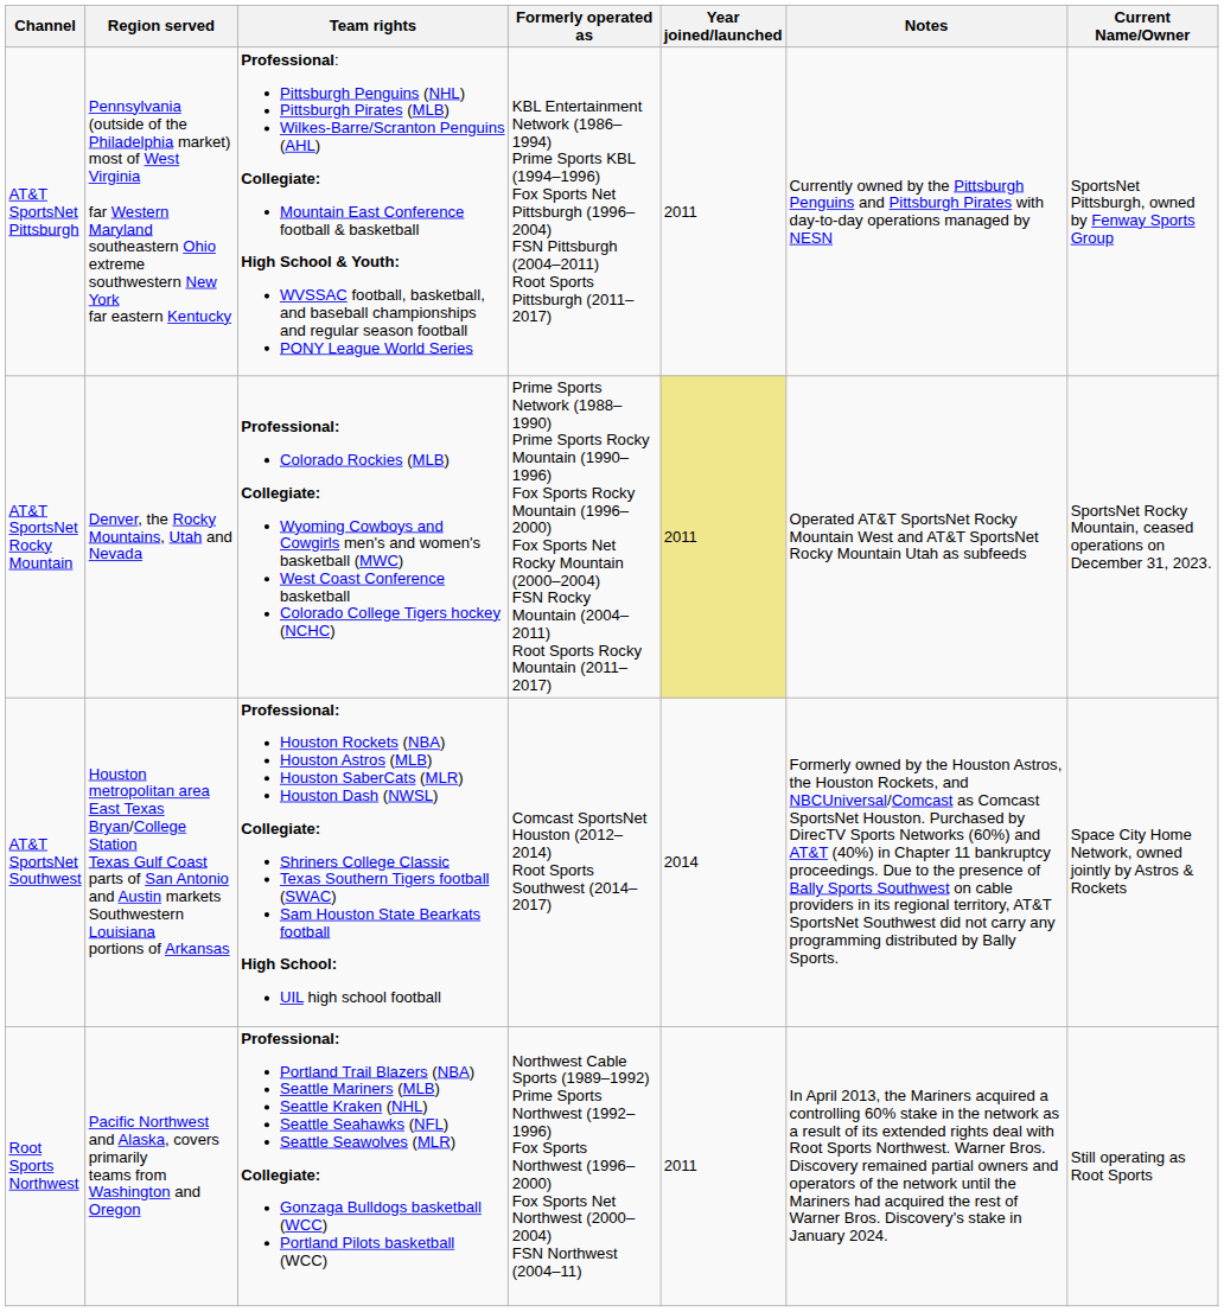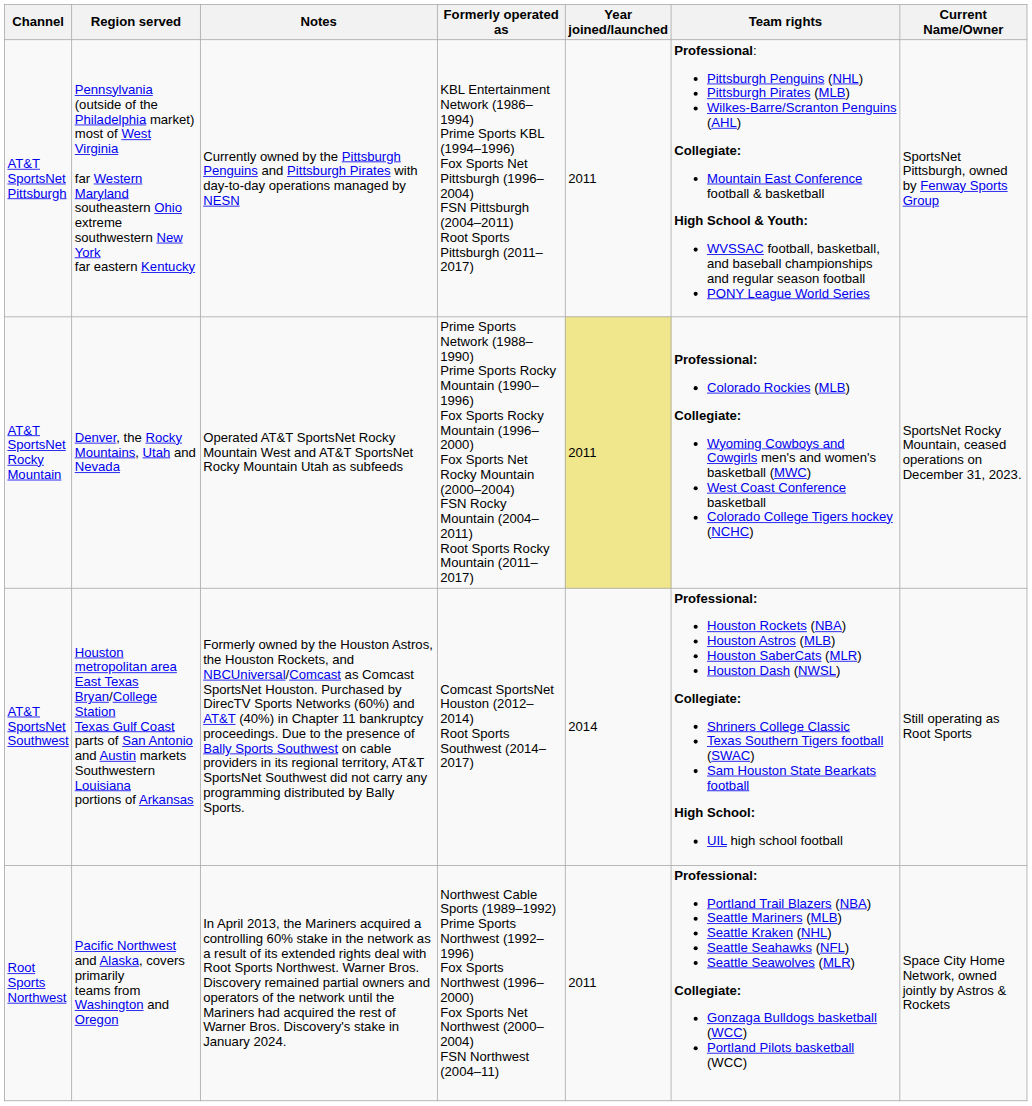 <table class="wikitable">
 <tr>
 <th>Channel</th>
 <th style="width: 200px;">Region served</th>
-<th style="width: 400px;">Team rights</th>
+<th style="width: 400px;">Notes</th>
 <th style="width: 200px;">Formerly operated as</th>
 <th>Year joined/launched</th>
-<th style="width: 400px;">Notes</th>
+<th style="width: 400px;">Team rights</th>
 <th style="width: 200px;">Current Name/Owner</th>
 </tr>
 <tr>
 <td><a href='#'>AT&T SportsNet Pittsburgh</a></td>
 <td><a href='#'>Pennsylvania</a> (outside of the <a href='#'>Philadelphia</a> market)<br>most of <a href='#'>West Virginia</a><br><br>far <a href='#'>Western Maryland</a><br>southeastern <a href='#'>Ohio</a> <br> extreme southwestern <a href='#'>New York</a><br>far eastern <a href='#'>Kentucky</a></td>
-<td><strong>Professional</strong>:<br><ul><li><a href='#'>Pittsburgh Penguins</a> (<a href='#'>NHL</a>)</li><li><a href='#'>Pittsburgh Pirates</a> (<a href='#'>MLB</a>)</li><li><a href='#'>Wilkes-Barre/Scranton Penguins</a> (<a href='#'>AHL</a>)</li></ul><strong>Collegiate:</strong><ul><li><a href='#'>Mountain East Conference</a> football & basketball</li></ul><strong>High School & Youth:</strong><ul><li><a href='#'>WVSSAC</a> football, basketball, and baseball championships and regular season football</li><li><a href='#'>PONY League World Series</a></li></ul></td>
+<td>Currently owned by the <a href='#'>Pittsburgh Penguins</a> and <a href='#'>Pittsburgh Pirates</a> with day-to-day operations managed by <a href='#'>NESN</a></td>
 <td>KBL Entertainment Network (1986–1994)<br>Prime Sports KBL (1994–1996)<br>Fox Sports Net Pittsburgh (1996–2004)<br>FSN Pittsburgh (2004–2011)<br>Root Sports Pittsburgh (2011–2017)</td>
 <td>2011</td>
-<td>Currently owned by the <a href='#'>Pittsburgh Penguins</a> and <a href='#'>Pittsburgh Pirates</a> with day-to-day operations managed by <a href='#'>NESN</a></td>
+<td><strong>Professional</strong>:<br><ul><li><a href='#'>Pittsburgh Penguins</a> (<a href='#'>NHL</a>)</li><li><a href='#'>Pittsburgh Pirates</a> (<a href='#'>MLB</a>)</li><li><a href='#'>Wilkes-Barre/Scranton Penguins</a> (<a href='#'>AHL</a>)</li></ul><strong>Collegiate:</strong><ul><li><a href='#'>Mountain East Conference</a> football & basketball</li></ul><strong>High School & Youth:</strong><ul><li><a href='#'>WVSSAC</a> football, basketball, and baseball championships and regular season football</li><li><a href='#'>PONY League World Series</a></li></ul></td>
 <td>SportsNet Pittsburgh, owned by <a href='#'>Fenway Sports Group</a></td>
 </tr>
 <tr>
 <td><a href='#'>AT&T SportsNet Rocky Mountain</a></td>
 <td><a href='#'>Denver</a>, the <a href='#'>Rocky Mountains</a>, <a href='#'>Utah</a> and <a href='#'>Nevada</a></td>
-<td><strong>Professional:</strong><br><ul><li><a href='#'>Colorado Rockies</a> (<a href='#'>MLB</a>)</li></ul><strong>Collegiate:</strong><ul><li><a href='#'>Wyoming Cowboys and Cowgirls</a> men's and women's basketball (<a href='#'>MWC</a>)</li><li><a href='#'>West Coast Conference</a> basketball</li><li><a href='#'>Colorado College Tigers hockey</a> (<a href='#'>NCHC</a>)</li></ul></td>
+<td>Operated AT&T SportsNet Rocky Mountain West and AT&T SportsNet Rocky Mountain Utah as subfeeds</td>
 <td>Prime Sports Network (1988–1990)<br>Prime Sports Rocky Mountain (1990–1996)<br>Fox Sports Rocky Mountain (1996–2000)<br>Fox Sports Net Rocky Mountain (2000–2004)<br>FSN Rocky Mountain (2004–2011)<br>Root Sports Rocky Mountain (2011–2017)</td>
 <td style="background: khaki;">2011</td>
-<td>Operated AT&T SportsNet Rocky Mountain West and AT&T SportsNet Rocky Mountain Utah as subfeeds</td>
+<td><strong>Professional:</strong><br><ul><li><a href='#'>Colorado Rockies</a> (<a href='#'>MLB</a>)</li></ul><strong>Collegiate:</strong><ul><li><a href='#'>Wyoming Cowboys and Cowgirls</a> men's and women's basketball (<a href='#'>MWC</a>)</li><li><a href='#'>West Coast Conference</a> basketball</li><li><a href='#'>Colorado College Tigers hockey</a> (<a href='#'>NCHC</a>)</li></ul></td>
 <td>SportsNet Rocky Mountain, ceased operations on December 31, 2023.</td>
 </tr>
 <tr>
 <td><a href='#'>AT&T SportsNet Southwest</a></td>
 <td><a href='#'>Houston metropolitan area</a><br><a href='#'>East Texas</a><br><a href='#'>Bryan</a>/<a href='#'>College Station</a><br><a href='#'>Texas Gulf Coast</a><br>parts of <a href='#'>San Antonio</a> and <a href='#'>Austin</a> markets<br>Southwestern <a href='#'>Louisiana</a><br>portions of <a href='#'>Arkansas</a></td>
-<td><strong>Professional:</strong><br><ul><li><a href='#'>Houston Rockets</a> (<a href='#'>NBA</a>)</li><li><a href='#'>Houston Astros</a> (<a href='#'>MLB</a>)</li><li><a href='#'>Houston SaberCats</a> (<a href='#'>MLR</a>)</li><li><a href='#'>Houston Dash</a> (<a href='#'>NWSL</a>)</li></ul><strong>Collegiate:</strong><ul><li><a href='#'>Shriners College Classic</a></li><li><a href='#'>Texas Southern Tigers football</a> (<a href='#'>SWAC</a>)</li><li><a href='#'>Sam Houston State Bearkats football</a></li></ul><strong>High School:</strong><ul><li><a href='#'>UIL</a> high school football</li></ul></td>
+<td>Formerly owned by the Houston Astros, the Houston Rockets, and <a href='#'>NBCUniversal</a>/<a href='#'>Comcast</a> as Comcast SportsNet Houston. Purchased by DirecTV Sports Networks (60%) and <a href='#'>AT&T</a> (40%) in Chapter 11 bankruptcy proceedings. Due to the presence of <a href='#'>Bally Sports Southwest</a> on cable providers in its regional territory, AT&T SportsNet Southwest did not carry any programming distributed by Bally Sports.</td>
 <td>Comcast SportsNet Houston (2012–2014)<br>Root Sports Southwest (2014–2017)</td>
 <td>2014</td>
-<td>Formerly owned by the Houston Astros, the Houston Rockets, and <a href='#'>NBCUniversal</a>/<a href='#'>Comcast</a> as Comcast SportsNet Houston. Purchased by DirecTV Sports Networks (60%) and <a href='#'>AT&T</a> (40%) in Chapter 11 bankruptcy proceedings. Due to the presence of <a href='#'>Bally Sports Southwest</a> on cable providers in its regional territory, AT&T SportsNet Southwest did not carry any programming distributed by Bally Sports.</td>
-<td>Space City Home Network, owned jointly by Astros & Rockets</td>
+<td><strong>Professional:</strong><br><ul><li><a href='#'>Houston Rockets</a> (<a href='#'>NBA</a>)</li><li><a href='#'>Houston Astros</a> (<a href='#'>MLB</a>)</li><li><a href='#'>Houston SaberCats</a> (<a href='#'>MLR</a>)</li><li><a href='#'>Houston Dash</a> (<a href='#'>NWSL</a>)</li></ul><strong>Collegiate:</strong><ul><li><a href='#'>Shriners College Classic</a></li><li><a href='#'>Texas Southern Tigers football</a> (<a href='#'>SWAC</a>)</li><li><a href='#'>Sam Houston State Bearkats football</a></li></ul><strong>High School:</strong><ul><li><a href='#'>UIL</a> high school football</li></ul></td>
+<td>Still operating as Root Sports</td>
 </tr>
 <tr>
 <td><a href='#'>Root Sports Northwest</a></td>
 <td><a href='#'>Pacific Northwest</a> and <a href='#'>Alaska</a>, covers primarily<br>teams from <a href='#'>Washington</a> and <a href='#'>Oregon</a></td>
-<td><strong>Professional:</strong><br><ul><li><a href='#'>Portland Trail Blazers</a> (<a href='#'>NBA</a>)</li><li><a href='#'>Seattle Mariners</a> (<a href='#'>MLB</a>)</li><li><a href='#'>Seattle Kraken</a> (<a href='#'>NHL</a>)</li><li><a href='#'>Seattle Seahawks</a> (<a href='#'>NFL</a>) </li><li><a href='#'>Seattle Seawolves</a> (<a href='#'>MLR</a>)</li></ul><strong>Collegiate:</strong><ul><li><a href='#'>Gonzaga Bulldogs basketball</a> (<a href='#'>WCC</a>)</li><li><a href='#'>Portland Pilots basketball</a> (WCC)</li></ul><br></td>
+<td>In April 2013, the Mariners acquired a controlling 60% stake in the network as a result of its extended rights deal with Root Sports Northwest. Warner Bros. Discovery remained partial owners and operators of the network until the Mariners had acquired the rest of Warner Bros. Discovery's stake in January 2024.</td>
 <td>Northwest Cable Sports (1989–1992)<br>Prime Sports Northwest (1992–1996)<br>Fox Sports Northwest (1996–2000)<br>Fox Sports Net Northwest (2000–2004)<br>FSN Northwest (2004–11)</td>
 <td>2011</td>
-<td>In April 2013, the Mariners acquired a controlling 60% stake in the network as a result of its extended rights deal with Root Sports Northwest. Warner Bros. Discovery remained partial owners and operators of the network until the Mariners had acquired the rest of Warner Bros. Discovery's stake in January 2024.</td>
-<td>Still operating as Root Sports</td>
+<td><strong>Professional:</strong><br><ul><li><a href='#'>Portland Trail Blazers</a> (<a href='#'>NBA</a>)</li><li><a href='#'>Seattle Mariners</a> (<a href='#'>MLB</a>)</li><li><a href='#'>Seattle Kraken</a> (<a href='#'>NHL</a>)</li><li><a href='#'>Seattle Seahawks</a> (<a href='#'>NFL</a>) </li><li><a href='#'>Seattle Seawolves</a> (<a href='#'>MLR</a>)</li></ul><strong>Collegiate:</strong><ul><li><a href='#'>Gonzaga Bulldogs basketball</a> (<a href='#'>WCC</a>)</li><li><a href='#'>Portland Pilots basketball</a> (WCC)</li></ul><br></td>
+<td>Space City Home Network, owned jointly by Astros & Rockets</td>
 </tr>
 </table>
